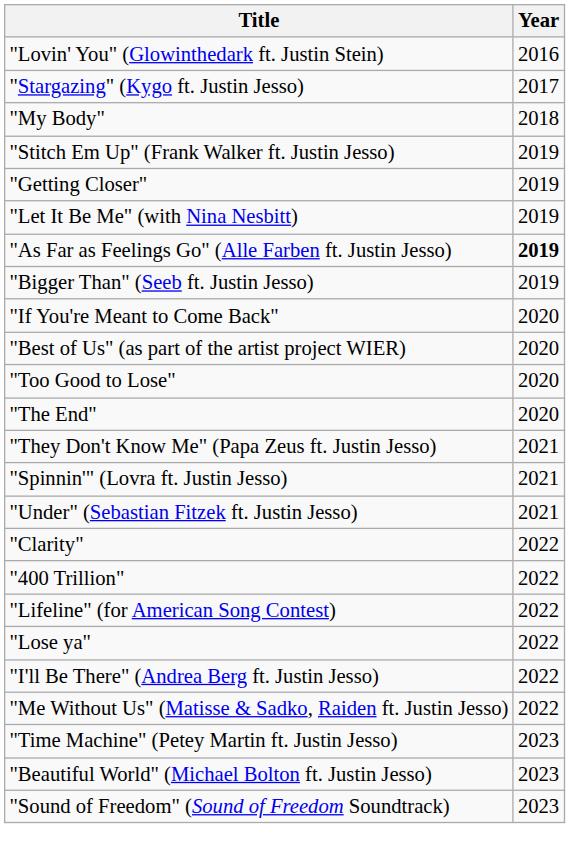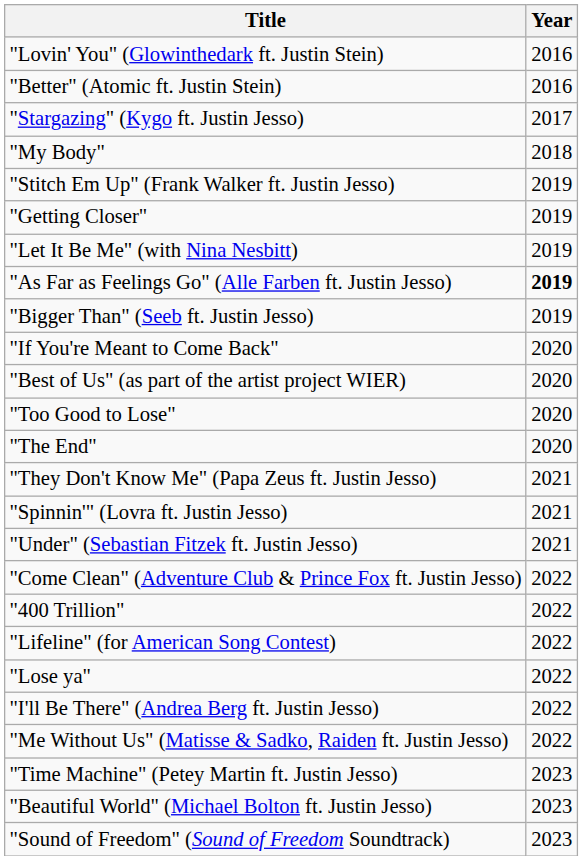 <table class="wikitable">
 <tr>
 <th>Title</th>
 <th>Year</th>
 </tr>
 <tr>
 <td>"Lovin' You" (<a href='#'>Glowinthedark</a> ft. Justin Stein)</td>
+<td>2016</td>
+</tr>
+<tr>
+<td>"Better" (Atomic ft. Justin Stein)</td>
 <td>2016</td>
 </tr>
 <tr>
 <td>"<a href='#'>Stargazing</a>" (<a href='#'>Kygo</a> ft. Justin Jesso)</td>
 <td>2017</td>
 </tr>
 <tr>
 <td>"My Body"</td>
 <td>2018</td>
 </tr>
 <tr>
 <td>"Stitch Em Up" (Frank Walker ft. Justin Jesso)</td>
 <td>2019</td>
 </tr>
 <tr>
 <td>"Getting Closer"</td>
 <td>2019</td>
 </tr>
 <tr>
 <td>"Let It Be Me" (with <a href='#'>Nina Nesbitt</a>)</td>
 <td>2019</td>
 </tr>
 <tr>
 <td>"As Far as Feelings Go" (<a href='#'>Alle Farben</a> ft. Justin Jesso)</td>
 <td><strong>2019</strong></td>
 </tr>
 <tr>
 <td>"Bigger Than" (<a href='#'>Seeb</a> ft. Justin Jesso)</td>
 <td>2019</td>
 </tr>
 <tr>
 <td>"If You're Meant to Come Back"</td>
 <td>2020</td>
 </tr>
 <tr>
 <td>"Best of Us" (as part of the artist project WIER)</td>
 <td>2020</td>
 </tr>
 <tr>
 <td>"Too Good to Lose"</td>
 <td>2020</td>
 </tr>
 <tr>
 <td>"The End"</td>
 <td>2020</td>
 </tr>
 <tr>
 <td>"They Don't Know Me" (Papa Zeus ft. Justin Jesso)</td>
 <td>2021</td>
 </tr>
 <tr>
 <td>"Spinnin'" (Lovra ft. Justin Jesso)</td>
 <td>2021</td>
 </tr>
 <tr>
 <td>"Under" (<a href='#'>Sebastian Fitzek</a> ft. Justin Jesso)</td>
 <td>2021</td>
 </tr>
 <tr>
-<td>"Clarity"</td>
+<td>"Come Clean" (<a href='#'>Adventure Club</a> & <a href='#'>Prince Fox</a> ft. Justin Jesso)</td>
 <td>2022</td>
 </tr>
 <tr>
 <td>"400 Trillion"</td>
 <td>2022</td>
 </tr>
 <tr>
 <td>"Lifeline" (for <a href='#'>American Song Contest</a>)</td>
 <td>2022</td>
 </tr>
 <tr>
 <td>"Lose ya"</td>
 <td>2022</td>
 </tr>
 <tr>
 <td>"I'll Be There" (<a href='#'>Andrea Berg</a> ft. Justin Jesso)</td>
 <td>2022</td>
 </tr>
 <tr>
 <td>"Me Without Us" (<a href='#'>Matisse & Sadko</a>, <a href='#'>Raiden</a> ft. Justin Jesso)</td>
 <td>2022</td>
 </tr>
 <tr>
 <td>"Time Machine" (Petey Martin ft. Justin Jesso)</td>
 <td>2023</td>
 </tr>
 <tr>
 <td>"Beautiful World" (<a href='#'>Michael Bolton</a> ft. Justin Jesso)</td>
 <td>2023</td>
 </tr>
 <tr>
 <td>"Sound of Freedom" (<em><a href='#'>Sound of Freedom</a></em> Soundtrack)</td>
 <td>2023</td>
 </tr>
 </table>
